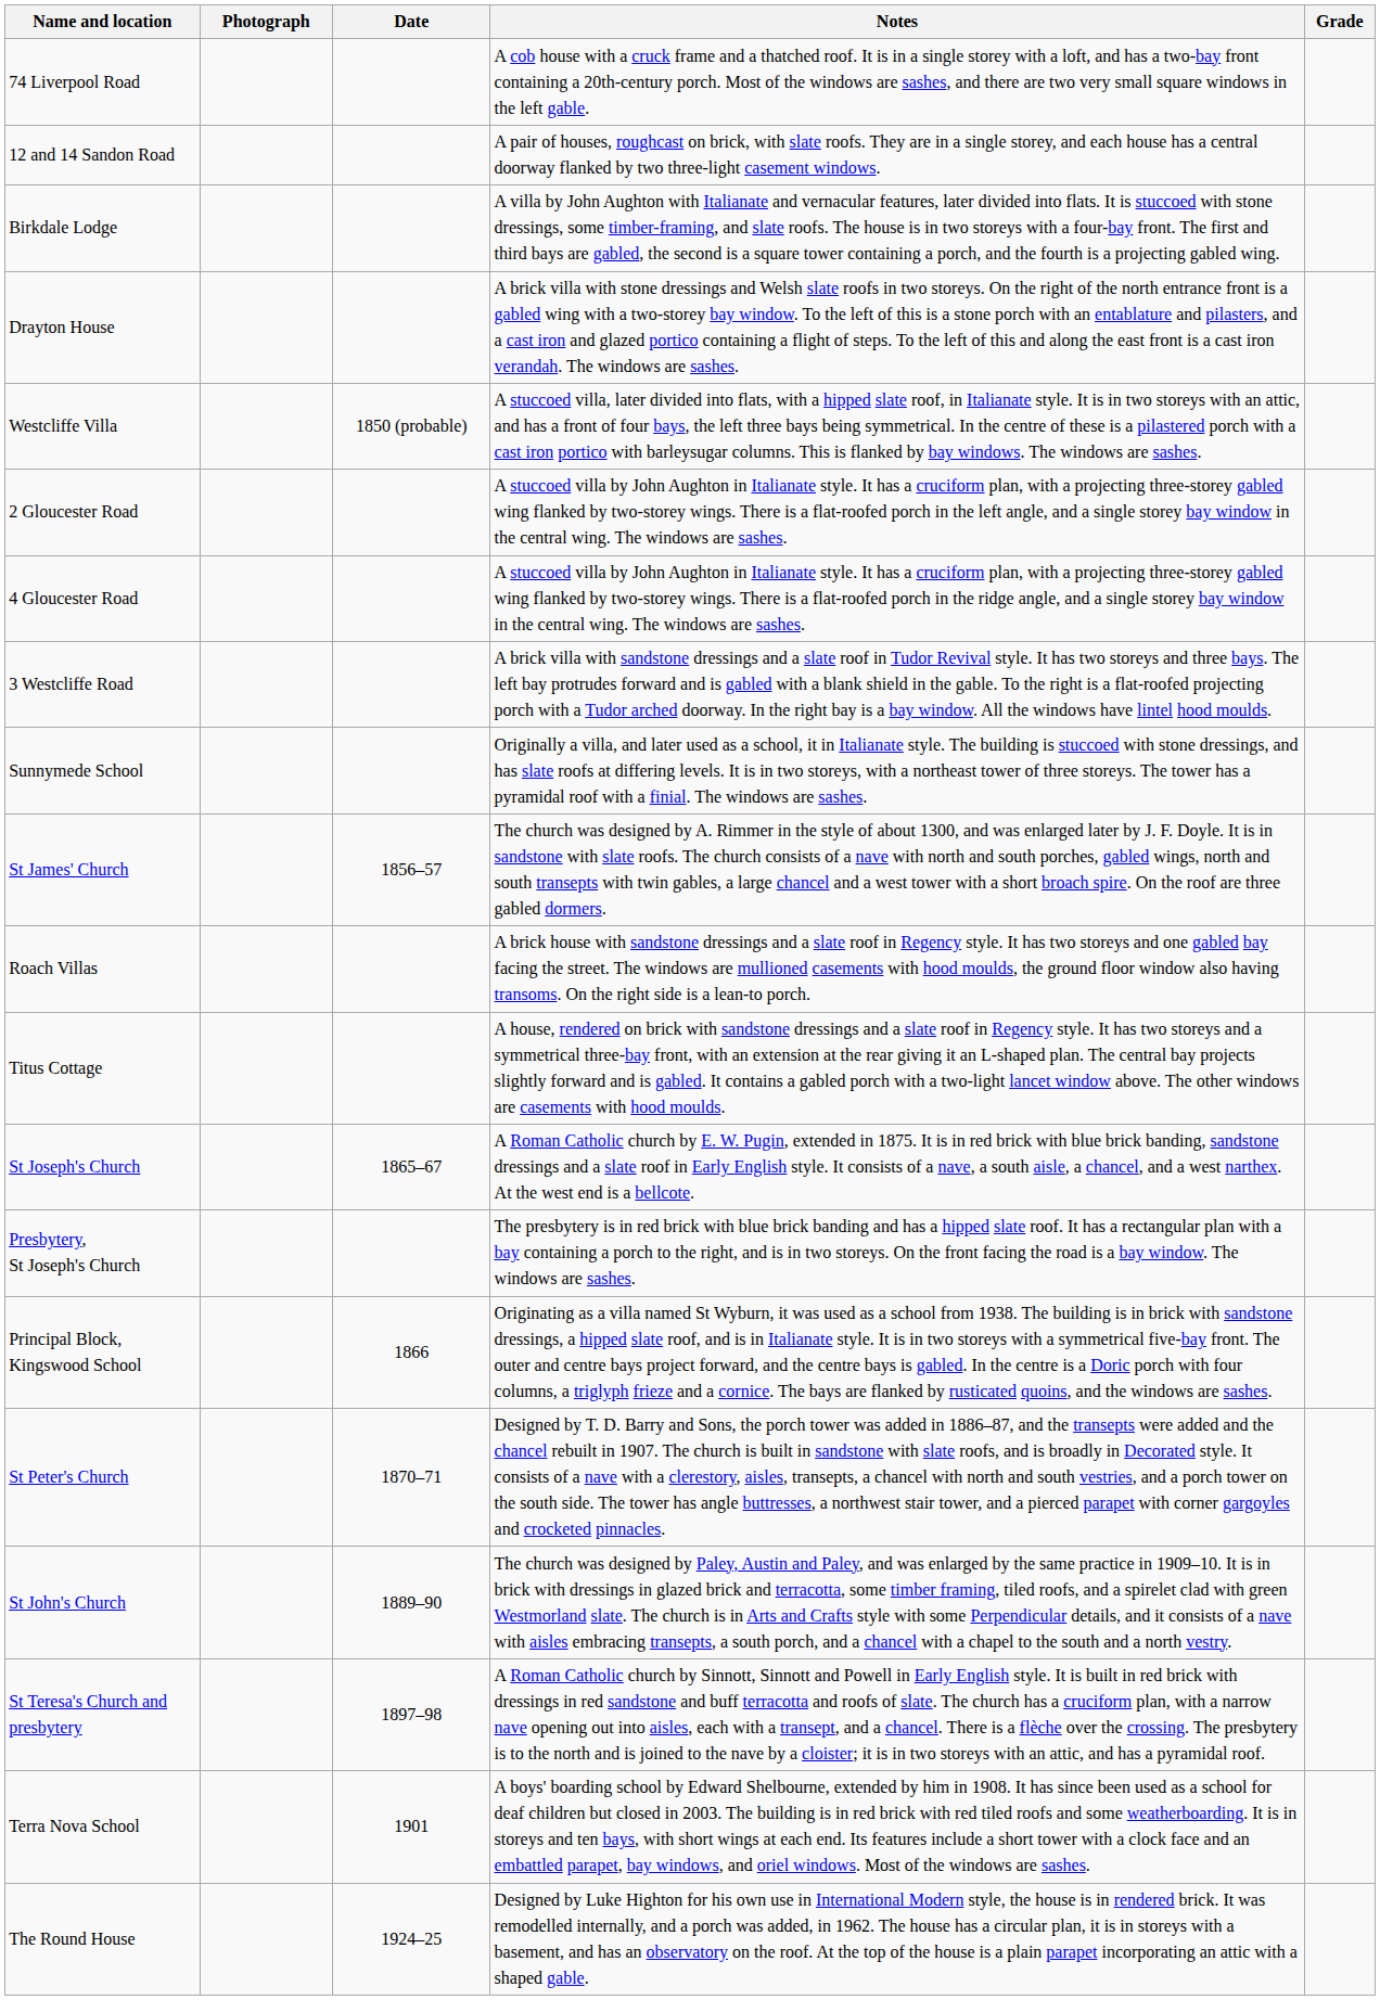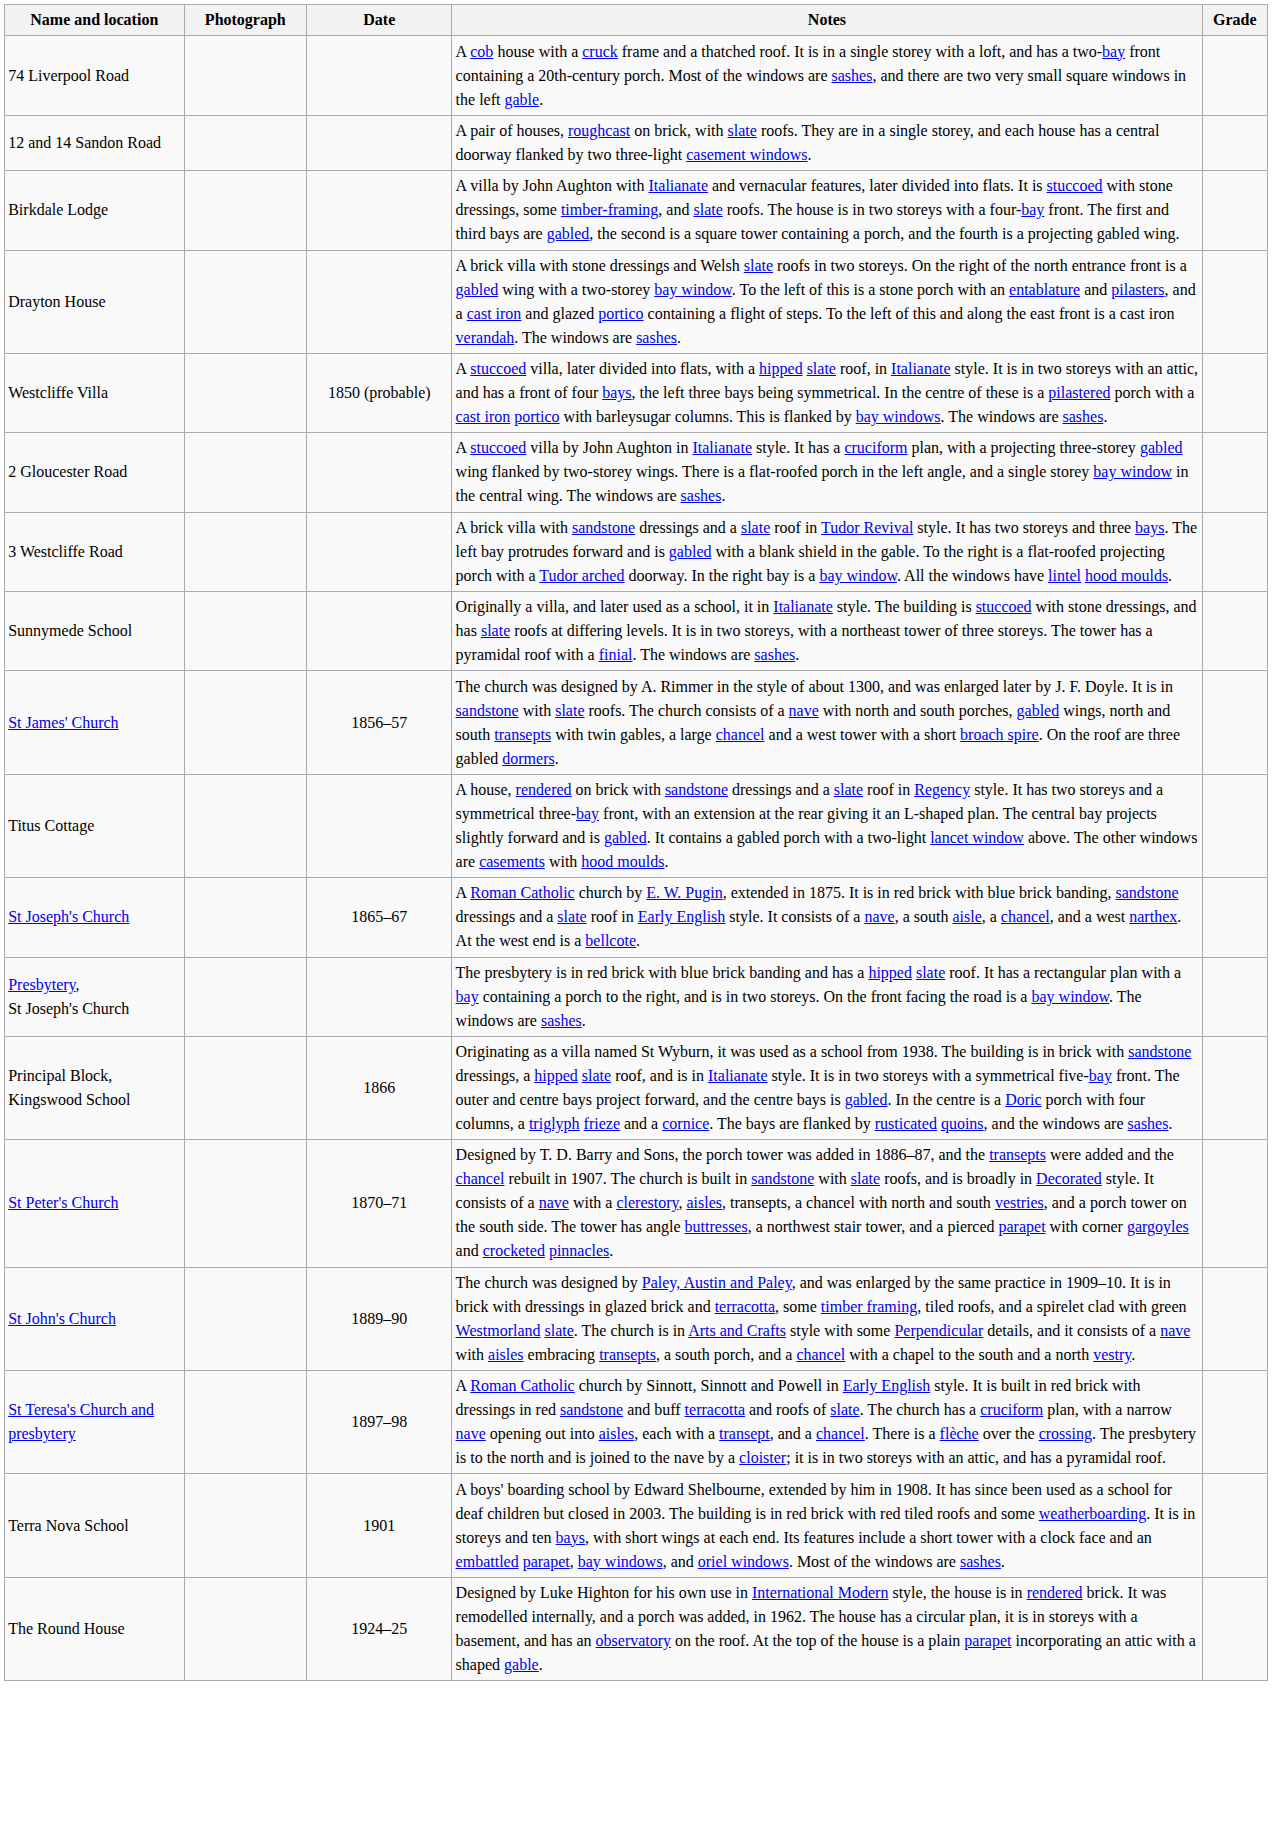 <table class="wikitable sortable plainrowheaders" style="width:100%;border:0px;text-align:left;line-height:150%;">
 <tr>
 <th scope="col"  style="width:150px">Name and location</th>
 <th scope="col"  style="width:100px" class="unsortable">Photograph</th>
 <th scope="col"  style="width:120px">Date</th>
 <th scope="col"  style="width:650px" class="unsortable">Notes</th>
 <th scope="col"  style="width:50px">Grade</th>
 </tr>
 <tr>
 <td>74 Liverpool Road<br><small></small></td>
 <td></td>
 <td align="center"></td>
 <td>A <a href='#'>cob</a> house with a <a href='#'>cruck</a> frame and a thatched roof.  It is in a single storey with a loft, and has a two-<a href='#'>bay</a> front containing a 20th-century porch.  Most of the windows are <a href='#'>sashes</a>, and there are two very small square windows in the left <a href='#'>gable</a>.</td>
 <td align="center" ></td>
 </tr>
 <tr>
 <td>12 and 14 Sandon Road<br><small></small></td>
 <td></td>
 <td align="center"></td>
 <td>A pair of houses, <a href='#'>roughcast</a> on brick, with <a href='#'>slate</a> roofs.  They are in a single storey, and each house has a central doorway flanked by two three-light <a href='#'>casement windows</a>.</td>
 <td align="center" ></td>
 </tr>
 <tr>
 <td>Birkdale Lodge<br><small></small></td>
 <td></td>
 <td align="center"></td>
 <td>A villa by John Aughton with <a href='#'>Italianate</a> and vernacular features, later divided into flats.  It is <a href='#'>stuccoed</a> with stone dressings, some <a href='#'>timber-framing</a>, and <a href='#'>slate</a> roofs.  The house is in two storeys with a four-<a href='#'>bay</a> front.  The first and third bays are <a href='#'>gabled</a>, the second is a square tower containing a porch, and the fourth is a projecting gabled wing.</td>
 <td align="center" ></td>
 </tr>
 <tr>
 <td>Drayton House<br><small></small></td>
 <td></td>
 <td align="center"></td>
 <td>A brick villa with stone dressings and Welsh <a href='#'>slate</a> roofs in two storeys.  On the right of the north entrance front is a <a href='#'>gabled</a> wing with a two-storey <a href='#'>bay window</a>.   To the left of this is a stone porch with an <a href='#'>entablature</a> and <a href='#'>pilasters</a>, and a <a href='#'>cast iron</a> and glazed <a href='#'>portico</a> containing a flight of steps.  To the left of this and along the east front is a cast iron <a href='#'>verandah</a>.  The windows are <a href='#'>sashes</a>.</td>
 <td align="center" ></td>
 </tr>
 <tr>
 <td>Westcliffe Villa<br><small></small></td>
 <td></td>
 <td align="center">1850 (probable)</td>
 <td>A <a href='#'>stuccoed</a> villa, later divided into flats, with a <a href='#'>hipped</a> <a href='#'>slate</a> roof, in  <a href='#'>Italianate</a> style.  It is in two storeys with an attic, and has a front of four <a href='#'>bays</a>, the left three bays being symmetrical.  In the centre of these is a <a href='#'>pilastered</a> porch with a <a href='#'>cast iron</a> <a href='#'>portico</a> with barleysugar columns.  This is flanked by <a href='#'>bay windows</a>.  The windows are <a href='#'>sashes</a>.</td>
 <td align="center" ></td>
 </tr>
 <tr>
 <td>2 Gloucester Road<br><small></small></td>
 <td></td>
 <td align="center"></td>
 <td>A <a href='#'>stuccoed</a> villa by John Aughton in <a href='#'>Italianate</a> style.  It has a <a href='#'>cruciform</a> plan, with a projecting three-storey <a href='#'>gabled</a> wing flanked by two-storey wings.  There is a flat-roofed porch in the left angle, and a single storey <a href='#'>bay window</a> in the central wing.  The windows are <a href='#'>sashes</a>.</td>
 <td align="center" ></td>
 </tr>
 <tr>
-<td>4 Gloucester Road<br><small></small></td>
-<td></td>
-<td align="center"></td>
-<td>A <a href='#'>stuccoed</a> villa by John Aughton in <a href='#'>Italianate</a> style.  It has a <a href='#'>cruciform</a> plan, with a projecting three-storey <a href='#'>gabled</a> wing flanked by two-storey wings.  There is a flat-roofed porch in the ridge angle, and a single storey <a href='#'>bay window</a> in the central wing.  The windows are <a href='#'>sashes</a>.</td>
-<td align="center" ></td>
-</tr>
-<tr>
 <td>3 Westcliffe Road<br><small></small></td>
 <td></td>
 <td align="center"></td>
 <td>A brick villa with <a href='#'>sandstone</a> dressings and a <a href='#'>slate</a> roof in <a href='#'>Tudor Revival</a> style.  It has two storeys and three <a href='#'>bays</a>.  The left bay protrudes forward and is <a href='#'>gabled</a> with a blank shield in the gable.  To the right is a flat-roofed projecting porch with a <a href='#'>Tudor arched</a> doorway.  In the right bay is a <a href='#'>bay window</a>.  All the windows have <a href='#'>lintel</a> <a href='#'>hood moulds</a>.</td>
 <td align="center" ></td>
 </tr>
 <tr>
 <td>Sunnymede School<br><small></small></td>
 <td></td>
 <td align="center"></td>
 <td>Originally a villa, and later used as a school, it in <a href='#'>Italianate</a> style.  The building is <a href='#'>stuccoed</a> with stone dressings, and has <a href='#'>slate</a> roofs at differing levels.  It is in two storeys, with a northeast tower of three storeys.  The tower has a pyramidal roof with a <a href='#'>finial</a>.  The windows are <a href='#'>sashes</a>.</td>
 <td align="center" ></td>
 </tr>
 <tr>
 <td><a href='#'>St James' Church</a><br><small></small></td>
 <td></td>
 <td align="center">1856–57</td>
 <td>The church was designed by A. Rimmer in the style of about 1300, and was enlarged later by J. F. Doyle.  It is in <a href='#'>sandstone</a> with <a href='#'>slate</a> roofs.  The church consists of a <a href='#'>nave</a> with north and south porches, <a href='#'>gabled</a> wings, north and south <a href='#'>transepts</a> with twin gables, a large <a href='#'>chancel</a> and a west tower with a short <a href='#'>broach spire</a>.  On the roof are three gabled <a href='#'>dormers</a>.</td>
-<td align="center" ></td>
-</tr>
-<tr>
-<td>Roach Villas<br><small></small></td>
-<td></td>
-<td align="center"></td>
-<td>A brick house with <a href='#'>sandstone</a> dressings and a <a href='#'>slate</a> roof in <a href='#'>Regency</a> style.  It has two storeys and one <a href='#'>gabled</a> <a href='#'>bay</a> facing the street.  The windows are <a href='#'>mullioned</a> <a href='#'>casements</a> with <a href='#'>hood moulds</a>, the ground floor window also having <a href='#'>transoms</a>.  On the right side is a lean-to porch.</td>
 <td align="center" ></td>
 </tr>
 <tr>
 <td>Titus Cottage<br><small></small></td>
 <td></td>
 <td align="center"></td>
 <td>A house, <a href='#'>rendered</a> on brick with <a href='#'>sandstone</a> dressings and a <a href='#'>slate</a> roof in <a href='#'>Regency</a> style.  It has two storeys and a symmetrical three-<a href='#'>bay</a> front, with an extension at the rear giving it an L-shaped plan.  The central bay projects slightly forward and is <a href='#'>gabled</a>.  It contains a gabled porch with a two-light <a href='#'>lancet window</a> above.  The other windows are <a href='#'>casements</a> with <a href='#'>hood moulds</a>.</td>
 <td align="center" ></td>
 </tr>
 <tr>
 <td><a href='#'>St Joseph's Church</a><br><small></small></td>
 <td></td>
 <td align="center">1865–67</td>
 <td>A <a href='#'>Roman Catholic</a> church by <a href='#'>E. W. Pugin</a>, extended in 1875.  It is in red brick with blue brick banding, <a href='#'>sandstone</a> dressings and a <a href='#'>slate</a> roof in <a href='#'>Early English</a> style.  It consists of a <a href='#'>nave</a>, a south <a href='#'>aisle</a>, a <a href='#'>chancel</a>, and a west <a href='#'>narthex</a>.  At the west end is a <a href='#'>bellcote</a>.</td>
 <td align="center" ></td>
 </tr>
 <tr>
 <td><a href='#'>Presbytery</a>,<br>St Joseph's Church<br><small></small></td>
 <td></td>
 <td align="center"></td>
 <td>The presbytery is in red brick with blue brick banding and has a <a href='#'>hipped</a> <a href='#'>slate</a> roof.  It has a rectangular plan with a <a href='#'>bay</a> containing a porch to the right, and is in two storeys.  On the front facing the road is a <a href='#'>bay window</a>.  The windows are <a href='#'>sashes</a>.</td>
 <td align="center" ></td>
 </tr>
 <tr>
 <td>Principal Block,<br>Kingswood School<br><small></small></td>
 <td></td>
 <td align="center">1866</td>
 <td>Originating as a villa named St Wyburn, it was used as a school from 1938.  The building is in brick with <a href='#'>sandstone</a> dressings, a <a href='#'>hipped</a> <a href='#'>slate</a> roof, and is in <a href='#'>Italianate</a> style.  It is in two storeys with a symmetrical five-<a href='#'>bay</a> front.  The outer and centre bays project forward, and the centre bays is <a href='#'>gabled</a>.  In the centre is a <a href='#'>Doric</a> porch with four columns, a <a href='#'>triglyph</a> <a href='#'>frieze</a> and a <a href='#'>cornice</a>.  The bays are flanked by <a href='#'>rusticated</a> <a href='#'>quoins</a>, and the windows are <a href='#'>sashes</a>.</td>
 <td align="center" ></td>
 </tr>
 <tr>
 <td><a href='#'>St Peter's Church</a><br><small></small></td>
 <td></td>
 <td align="center">1870–71</td>
 <td>Designed by T. D. Barry and Sons, the porch tower was added in 1886–87, and the <a href='#'>transepts</a> were added and the <a href='#'>chancel</a> rebuilt in 1907.  The church is built in <a href='#'>sandstone</a> with <a href='#'>slate</a> roofs, and is broadly in <a href='#'>Decorated</a> style.  It consists of a <a href='#'>nave</a> with a <a href='#'>clerestory</a>, <a href='#'>aisles</a>, transepts, a chancel with north and south <a href='#'>vestries</a>, and a porch tower on the south side.  The tower has angle <a href='#'>buttresses</a>, a northwest stair tower, and a pierced <a href='#'>parapet</a> with corner <a href='#'>gargoyles</a> and <a href='#'>crocketed</a> <a href='#'>pinnacles</a>.</td>
 <td align="center" ></td>
 </tr>
 <tr>
 <td><a href='#'>St John's Church</a><br><small></small></td>
 <td></td>
 <td align="center">1889–90</td>
 <td>The church was designed by <a href='#'>Paley, Austin and Paley</a>, and was enlarged by the same practice in 1909–10.  It is in brick with dressings in glazed brick and <a href='#'>terracotta</a>, some <a href='#'>timber framing</a>, tiled roofs, and a spirelet clad with green <a href='#'>Westmorland</a> <a href='#'>slate</a>. The church is in <a href='#'>Arts and Crafts</a> style with some <a href='#'>Perpendicular</a> details, and it consists of a <a href='#'>nave</a> with <a href='#'>aisles</a> embracing <a href='#'>transepts</a>, a south porch, and a <a href='#'>chancel</a> with a chapel to the south and a north <a href='#'>vestry</a>.</td>
 <td align="center" ></td>
 </tr>
 <tr>
 <td><a href='#'>St Teresa's Church and presbytery</a><br><small></small></td>
 <td></td>
 <td align="center">1897–98</td>
 <td>A <a href='#'>Roman Catholic</a> church by Sinnott, Sinnott and Powell in <a href='#'>Early English</a> style.  It is built in red brick with dressings in red <a href='#'>sandstone</a> and buff <a href='#'>terracotta</a> and roofs of <a href='#'>slate</a>.  The church has a <a href='#'>cruciform</a> plan, with a narrow <a href='#'>nave</a> opening out into <a href='#'>aisles</a>, each with a <a href='#'>transept</a>, and a <a href='#'>chancel</a>.  There is a <a href='#'>flèche</a> over the <a href='#'>crossing</a>.  The presbytery is to the north and is joined to the nave by a <a href='#'>cloister</a>; it is in two storeys with an attic, and has a pyramidal roof.</td>
 <td align="center" ></td>
 </tr>
 <tr>
 <td>Terra Nova School<br><small></small></td>
 <td></td>
 <td align="center">1901</td>
 <td>A boys' boarding school by Edward Shelbourne, extended by him in 1908.  It has since been used as a school for deaf children but closed in 2003.  The building is in red brick with red tiled roofs and some <a href='#'>weatherboarding</a>.  It is in  storeys and ten <a href='#'>bays</a>, with short wings at each end.  Its features include a short tower with a clock face and an <a href='#'>embattled</a> <a href='#'>parapet</a>, <a href='#'>bay windows</a>, and <a href='#'>oriel windows</a>.  Most of the windows are <a href='#'>sashes</a>.</td>
 <td align="center" ></td>
 </tr>
 <tr>
 <td>The Round House<br><small></small></td>
 <td></td>
 <td align="center">1924–25</td>
 <td>Designed by Luke Highton for his own use in <a href='#'>International Modern</a> style, the house is in <a href='#'>rendered</a> brick.  It was remodelled internally, and a porch was added, in 1962.  The house has a circular plan, it is in  storeys with a basement, and has an <a href='#'>observatory</a> on the roof.  At the top of the house is a plain <a href='#'>parapet</a> incorporating an attic with a shaped <a href='#'>gable</a>.</td>
 <td align="center" ></td>
 </tr>
 <tr>
 </tr>
 </table>
